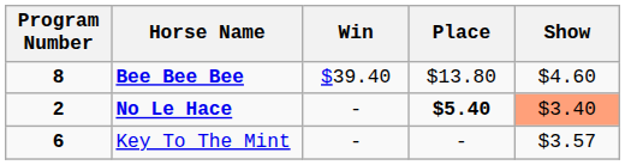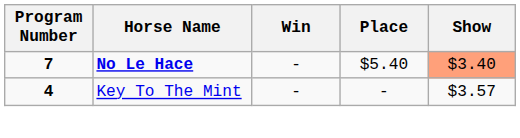 <table class="wikitable sortable" style="font-size:90%">
 <tr>
 <th width="58px">Program <br> Number</th>
 <th width="110px">Horse Name <br></th>
 <th width="58px">Win <br></th>
 <th width="58px">Place <br></th>
 <th width="58px">Show <br></th>
 </tr>
 <tr>
-<td align=center><strong>8</strong></td>
-<td><strong><a href='#'>Bee Bee Bee</a></strong></td>
-<td align=center><a href='#'>$</a>39.40</td>
-<td align=center>$13.80</td>
-<td align=center>$4.60</td>
-</tr>
-<tr>
-<td align=center><strong>2</strong></td>
+<td align=center><strong>7</strong></td>
 <td><strong><a href='#'>No Le Hace</a></strong></td>
 <td align=center>-</td>
-<td align=center><strong>$5.40</strong></td>
+<td align=center>$5.40</td>
 <td align=center style="background: lightsalmon;">$3.40</td>
 </tr>
 <tr>
-<td align=center><strong>6</strong></td>
+<td align=center><strong>4</strong></td>
 <td><a href='#'>Key To The Mint</a></td>
 <td align=center>-</td>
 <td align=center>-</td>
 <td align=center>$3.57</td>
 </tr>
 </table>
